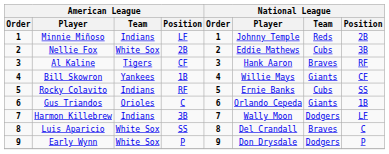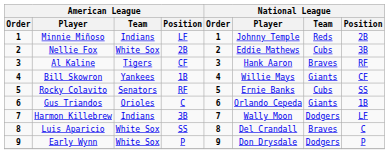 <table class="wikitable" style="font-size: 100%; text-align:right;">
 <tr>
 <th colspan="4">American League</th>
 <th colspan="4">National League</th>
 </tr>
 <tr>
 <th>Order</th>
 <th>Player</th>
 <th>Team</th>
 <th>Position</th>
 <th>Order</th>
 <th>Player</th>
 <th>Team</th>
 <th>Position</th>
 </tr>
 <tr>
 <td align="center"><strong>1</strong></td>
 <td align="center"><a href='#'>Minnie Miñoso</a></td>
 <td align="center"><a href='#'>Indians</a></td>
 <td align="center"><a href='#'>LF</a></td>
 <td align="center"><strong>1</strong></td>
 <td align="center"><a href='#'>Johnny Temple</a></td>
 <td align="center"><a href='#'>Reds</a></td>
 <td align="center"><a href='#'>2B</a></td>
 </tr>
 <tr>
 <td align="center"><strong>2</strong></td>
 <td align="center"><a href='#'>Nellie Fox</a></td>
 <td align="center"><a href='#'>White Sox</a></td>
 <td align="center"><a href='#'>2B</a></td>
 <td align="center"><strong>2</strong></td>
 <td align="center"><a href='#'>Eddie Mathews</a></td>
 <td align="center"><a href='#'>Cubs</a></td>
 <td align="center"><a href='#'>3B</a></td>
 </tr>
 <tr>
 <td align="center"><strong>3</strong></td>
 <td align="center"><a href='#'>Al Kaline</a></td>
 <td align="center"><a href='#'>Tigers</a></td>
 <td align="center"><a href='#'>CF</a></td>
 <td align="center"><strong>3</strong></td>
 <td align="center"><a href='#'>Hank Aaron</a></td>
 <td align="center"><a href='#'>Braves</a></td>
 <td align="center"><a href='#'>RF</a></td>
 </tr>
 <tr>
 <td align="center"><strong>4</strong></td>
 <td align="center"><a href='#'>Bill Skowron</a></td>
 <td align="center"><a href='#'>Yankees</a></td>
 <td align="center"><a href='#'>1B</a></td>
 <td align="center"><strong>4</strong></td>
 <td align="center"><a href='#'>Willie Mays</a></td>
 <td align="center"><a href='#'>Giants</a></td>
 <td align="center"><a href='#'>CF</a></td>
 </tr>
 <tr>
 <td align="center"><strong>5</strong></td>
 <td align="center"><a href='#'>Rocky Colavito</a></td>
-<td align="center"><a href='#'>Indians</a></td>
+<td align="center"><a href='#'>Senators</a></td>
 <td align="center"><a href='#'>RF</a></td>
 <td align="center"><strong>5</strong></td>
 <td align="center"><a href='#'>Ernie Banks</a></td>
 <td align="center"><a href='#'>Cubs</a></td>
 <td align="center"><a href='#'>SS</a></td>
 </tr>
 <tr>
 <td align="center"><strong>6</strong></td>
 <td align="center"><a href='#'>Gus Triandos</a></td>
 <td align="center"><a href='#'>Orioles</a></td>
 <td align="center"><a href='#'>C</a></td>
 <td align="center"><strong>6</strong></td>
 <td align="center"><a href='#'>Orlando Cepeda</a></td>
 <td align="center"><a href='#'>Giants</a></td>
 <td align="center"><a href='#'>1B</a></td>
 </tr>
 <tr>
 <td align="center"><strong>7</strong></td>
 <td align="center"><a href='#'>Harmon Killebrew</a></td>
 <td align="center"><a href='#'>Indians</a></td>
 <td align="center"><a href='#'>3B</a></td>
 <td align="center"><strong>7</strong></td>
 <td align="center"><a href='#'>Wally Moon</a></td>
 <td align="center"><a href='#'>Dodgers</a></td>
 <td align="center"><a href='#'>LF</a></td>
 </tr>
 <tr>
 <td align="center"><strong>8</strong></td>
 <td align="center"><a href='#'>Luis Aparicio</a></td>
 <td align="center"><a href='#'>White Sox</a></td>
 <td align="center"><a href='#'>SS</a></td>
 <td align="center"><strong>8</strong></td>
 <td align="center"><a href='#'>Del Crandall</a></td>
 <td align="center"><a href='#'>Braves</a></td>
 <td align="center"><a href='#'>C</a></td>
 </tr>
 <tr>
 <td align="center"><strong>9</strong></td>
 <td align="center"><a href='#'>Early Wynn</a></td>
 <td align="center"><a href='#'>White Sox</a></td>
 <td align="center"><a href='#'>P</a></td>
 <td align="center"><strong>9</strong></td>
 <td align="center"><a href='#'>Don Drysdale</a></td>
 <td align="center"><a href='#'>Dodgers</a></td>
 <td align="center"><a href='#'>P</a></td>
 </tr>
 <tr>
 </tr>
 </table>
